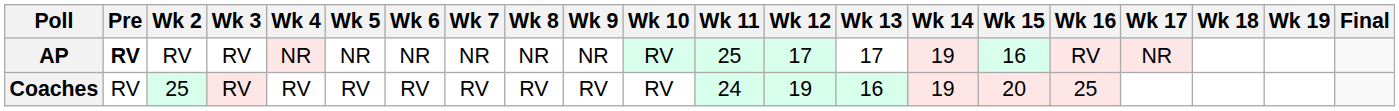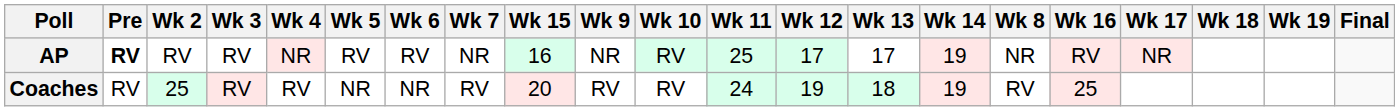 <table class="wikitable" style="white-space:nowrap;">
 <tr>
 <th>Poll</th>
 <th>Pre</th>
 <th>Wk 2</th>
 <th>Wk 3</th>
 <th>Wk 4</th>
 <th>Wk 5</th>
 <th>Wk 6</th>
 <th>Wk 7</th>
-<th>Wk 8</th>
+<th>Wk 15</th>
 <th>Wk 9</th>
 <th>Wk 10</th>
 <th>Wk 11</th>
 <th>Wk 12</th>
 <th>Wk 13</th>
 <th>Wk 14</th>
-<th>Wk 15</th>
+<th>Wk 8</th>
 <th>Wk 16</th>
 <th>Wk 17</th>
 <th>Wk 18</th>
 <th>Wk 19</th>
 <th>Final</th>
 </tr>
 <tr style="text-align:center;">
 <th>AP</th>
 <td style="background:#FFF;"><strong>RV</strong></td>
 <td style="background:#FFF;">RV</td>
 <td style="background:#FFF;">RV</td>
 <td style="background:#FFE6E6;">NR</td>
+<td style="background:#FFF;">RV</td>
+<td style="background:#FFF;">RV</td>
 <td style="background:#FFF;">NR</td>
-<td style="background:#FFF;">NR</td>
-<td style="background:#FFF;">NR</td>
-<td style="background:#FFF;">NR</td>
+<td style="background:#D8FFEB;">16</td>
 <td style="background:#FFF;">NR</td>
 <td style="background:#D8FFEB;">RV</td>
 <td style="background:#D8FFEB;">25</td>
 <td style="background:#D8FFEB;">17</td>
 <td style="background:#FFF;">17</td>
 <td style="background:#FFE6E6;">19</td>
-<td style="background:#D8FFEB;">16</td>
+<td style="background:#FFF;">NR</td>
 <td style="background:#FFE6E6;">RV</td>
 <td style="background:#FFE6E6;">NR</td>
 <td style="background:#FFF;"></td>
 <td style="background:#FFF;"></td>
 <td></td>
 </tr>
 <tr style="text-align:center;">
 <th>Coaches</th>
 <td style="background:#FFF;">RV</td>
 <td style="background:#D8FFEB;">25</td>
 <td style="background:#FFE6E6;">RV</td>
 <td style="background:#FFF;">RV</td>
+<td style="background:#FFF;">NR</td>
+<td style="background:#FFF;">NR</td>
 <td style="background:#FFF;">RV</td>
-<td style="background:#FFF;">RV</td>
-<td style="background:#FFF;">RV</td>
-<td style="background:#FFF;">RV</td>
+<td style="background:#FFE6E6;">20</td>
 <td style="background:#FFF;">RV</td>
 <td style="background:#FFF;">RV</td>
 <td style="background:#D8FFEB;">24</td>
 <td style="background:#D8FFEB;">19</td>
-<td style="background:#D8FFEB;">16</td>
+<td style="background:#D8FFEB;">18</td>
 <td style="background:#FFE6E6;">19</td>
-<td style="background:#FFE6E6;">20</td>
+<td style="background:#FFF;">RV</td>
 <td style="background:#FFE6E6;">25</td>
 <td style="background:#FFF;"></td>
 <td style="background:#FFF;"></td>
 <td style="background:#FFF;"></td>
 <td></td>
 </tr>
 </table>
